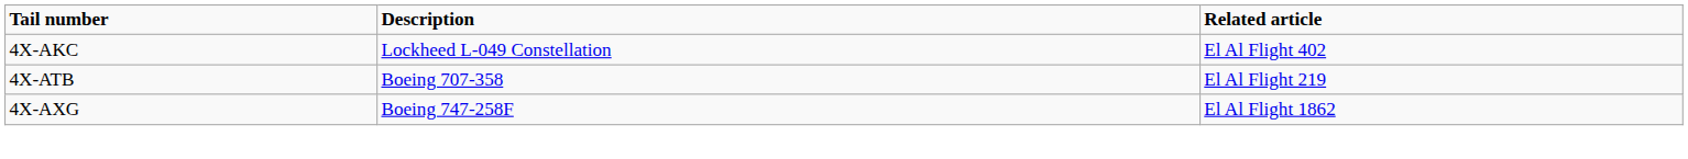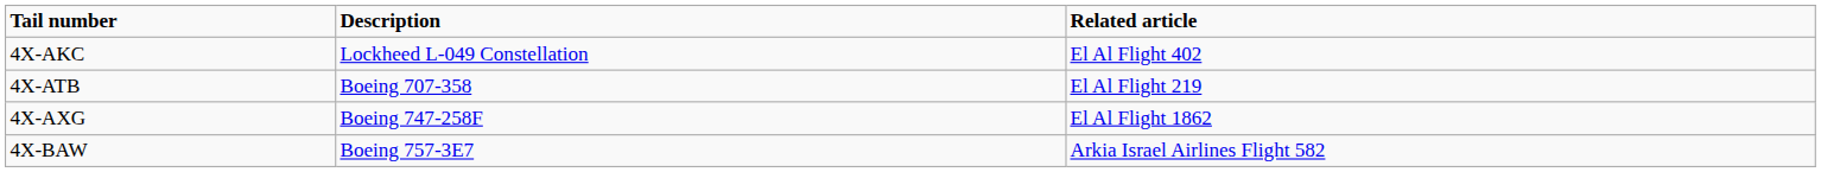 <table class="wikitable" width="90%">
 <tr>
 <td><strong>Tail number</strong></td>
 <td><strong>Description</strong></td>
 <td><strong>Related article</strong></td>
 </tr>
 <tr>
 <td>4X-AKC</td>
 <td><a href='#'>Lockheed L-049 Constellation</a></td>
 <td><a href='#'>El Al Flight 402</a></td>
 </tr>
 <tr>
 <td>4X-ATB</td>
 <td><a href='#'>Boeing 707-358</a></td>
 <td><a href='#'>El Al Flight 219</a></td>
 </tr>
 <tr>
 <td>4X-AXG</td>
 <td><a href='#'>Boeing 747-258F</a></td>
 <td><a href='#'>El Al Flight 1862</a></td>
 </tr>
+<tr>
+<td>4X-BAW</td>
+<td><a href='#'>Boeing 757-3E7</a></td>
+<td><a href='#'>Arkia Israel Airlines Flight 582</a></td>
+</tr>
 </table>
